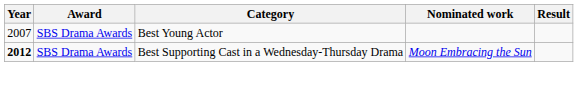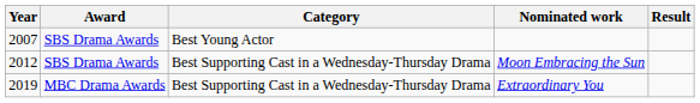 <table class="wikitable sortable">
 <tr>
 <th scope="col">Year</th>
 <th>Award</th>
 <th scope="col">Category</th>
 <th>Nominated work</th>
 <th scope="col">Result</th>
 </tr>
 <tr>
 <td>2007</td>
 <td><a href='#'>SBS Drama Awards</a></td>
 <td>Best Young Actor</td>
 <td><em></em></td>
 <td></td>
 </tr>
 <tr>
-<td><strong>2012</strong></td>
+<td>2012</td>
 <td><a href='#'>SBS Drama Awards</a></td>
 <td>Best Supporting Cast in a Wednesday-Thursday Drama</td>
 <td><em><a href='#'>Moon Embracing the Sun</a></em></td>
 <td></td>
 </tr>
+<tr>
+<td>2019</td>
+<td><a href='#'>MBC Drama Awards</a></td>
+<td>Best Supporting Cast in a Wednesday-Thursday Drama</td>
+<td><em><a href='#'>Extraordinary You</a></em></td>
+<td></td>
+</tr>
 </table>
